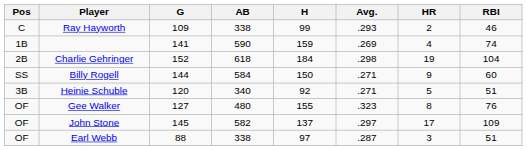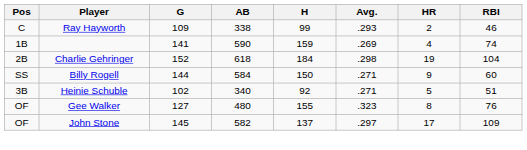 <table class="wikitable sortable">
 <tr>
 <th bgcolor="#DDDDFF" width="5%">Pos</th>
 <th bgcolor="#DDDDFF" width="16%">Player</th>
 <th bgcolor="#DDDDFF" width="9%">G</th>
 <th bgcolor="#DDDDFF" width="9%">AB</th>
 <th bgcolor="#DDDDFF" width="9%">H</th>
 <th bgcolor="#DDDDFF" width="9%">Avg.</th>
 <th bgcolor="#DDDDFF" width="9%">HR</th>
 <th bgcolor="#DDDDFF" width="9%">RBI</th>
 </tr>
 <tr align="center">
 <td>C</td>
 <td><a href='#'>Ray Hayworth</a></td>
 <td>109</td>
 <td>338</td>
 <td>99</td>
 <td>.293</td>
 <td>2</td>
 <td>46</td>
 </tr>
 <tr align="center">
 <td>1B</td>
 <td></td>
 <td>141</td>
 <td>590</td>
 <td>159</td>
 <td>.269</td>
 <td>4</td>
 <td>74</td>
 </tr>
 <tr align="center">
 <td>2B</td>
 <td><a href='#'>Charlie Gehringer</a></td>
 <td>152</td>
 <td>618</td>
 <td>184</td>
 <td>.298</td>
 <td>19</td>
 <td>104</td>
 </tr>
 <tr align="center">
 <td>SS</td>
 <td><a href='#'>Billy Rogell</a></td>
 <td>144</td>
 <td>584</td>
 <td>150</td>
 <td>.271</td>
 <td>9</td>
 <td>60</td>
 </tr>
 <tr align="center">
 <td>3B</td>
 <td><a href='#'>Heinie Schuble</a></td>
-<td>120</td>
+<td>102</td>
 <td>340</td>
 <td>92</td>
 <td>.271</td>
 <td>5</td>
 <td>51</td>
 </tr>
 <tr align="center">
 <td>OF</td>
 <td><a href='#'>Gee Walker</a></td>
 <td>127</td>
 <td>480</td>
 <td>155</td>
 <td>.323</td>
 <td>8</td>
 <td>76</td>
 </tr>
 <tr align="center">
 <td>OF</td>
 <td><a href='#'>John Stone</a></td>
 <td>145</td>
 <td>582</td>
 <td>137</td>
 <td>.297</td>
 <td>17</td>
 <td>109</td>
 </tr>
-<tr align="center">
-<td>OF</td>
-<td><a href='#'>Earl Webb</a></td>
-<td>88</td>
-<td>338</td>
-<td>97</td>
-<td>.287</td>
-<td>3</td>
-<td>51</td>
-</tr>
 </table>
